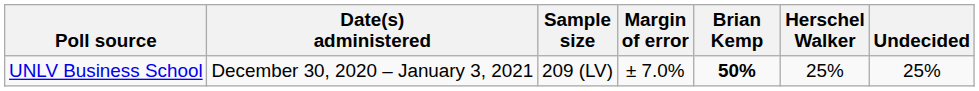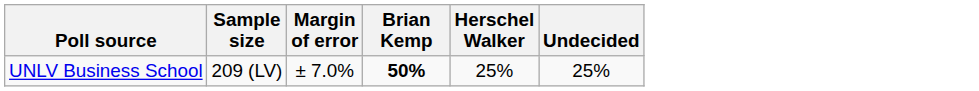 <table class="wikitable" style="font-size:90%;text-align:center;">
 <tr valign=bottom>
 <th>Poll source</th>
-<th>Date(s)<br>administered</th>
 <th>Sample<br>size</th>
 <th>Margin<br>of error</th>
 <th style="width:60px;">Brian<br>Kemp</th>
 <th style="width:60px;">Herschel<br>Walker</th>
 <th>Undecided</th>
 </tr>
 <tr>
 <td style="text-align:left;"><a href='#'>UNLV Business School</a></td>
-<td>December 30, 2020 – January 3, 2021</td>
 <td>209 (LV)</td>
 <td>± 7.0%</td>
 <td><strong>50%</strong></td>
 <td>25%</td>
 <td>25%</td>
 </tr>
 </table>
